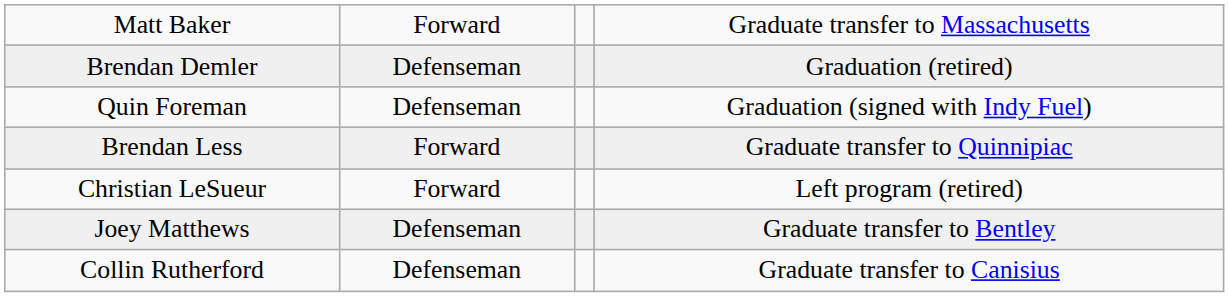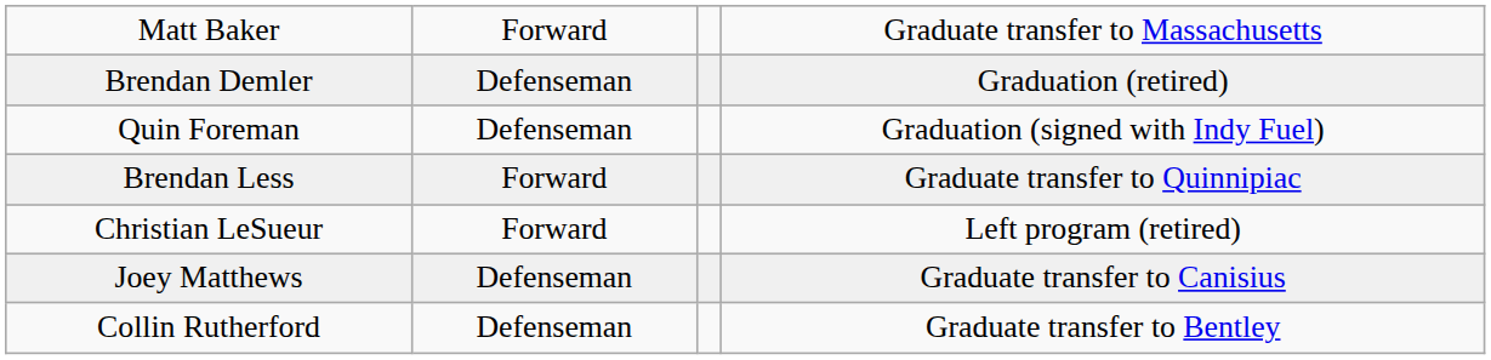 <table class="wikitable" width="60%">
 <tr align="center" bgcolor="">
 <td>Matt Baker</td>
 <td>Forward</td>
 <td></td>
 <td>Graduate transfer to <a href='#'>Massachusetts</a></td>
 </tr>
 <tr align="center" bgcolor="f0f0f0">
 <td>Brendan Demler</td>
 <td>Defenseman</td>
 <td></td>
 <td>Graduation (retired)</td>
 </tr>
 <tr align="center" bgcolor="">
 <td>Quin Foreman</td>
 <td>Defenseman</td>
 <td></td>
 <td>Graduation (signed with <a href='#'>Indy Fuel</a>)</td>
 </tr>
 <tr align="center" bgcolor="f0f0f0">
 <td>Brendan Less</td>
 <td>Forward</td>
 <td></td>
 <td>Graduate transfer to <a href='#'>Quinnipiac</a></td>
 </tr>
 <tr align="center" bgcolor="">
 <td>Christian LeSueur</td>
 <td>Forward</td>
 <td></td>
 <td>Left program (retired)</td>
 </tr>
 <tr align="center" bgcolor="f0f0f0">
 <td>Joey Matthews</td>
 <td>Defenseman</td>
 <td></td>
-<td>Graduate transfer to <a href='#'>Bentley</a></td>
+<td>Graduate transfer to <a href='#'>Canisius</a></td>
 </tr>
 <tr align="center" bgcolor="">
 <td>Collin Rutherford</td>
 <td>Defenseman</td>
 <td></td>
-<td>Graduate transfer to <a href='#'>Canisius</a></td>
+<td>Graduate transfer to <a href='#'>Bentley</a></td>
 </tr>
 </table>
